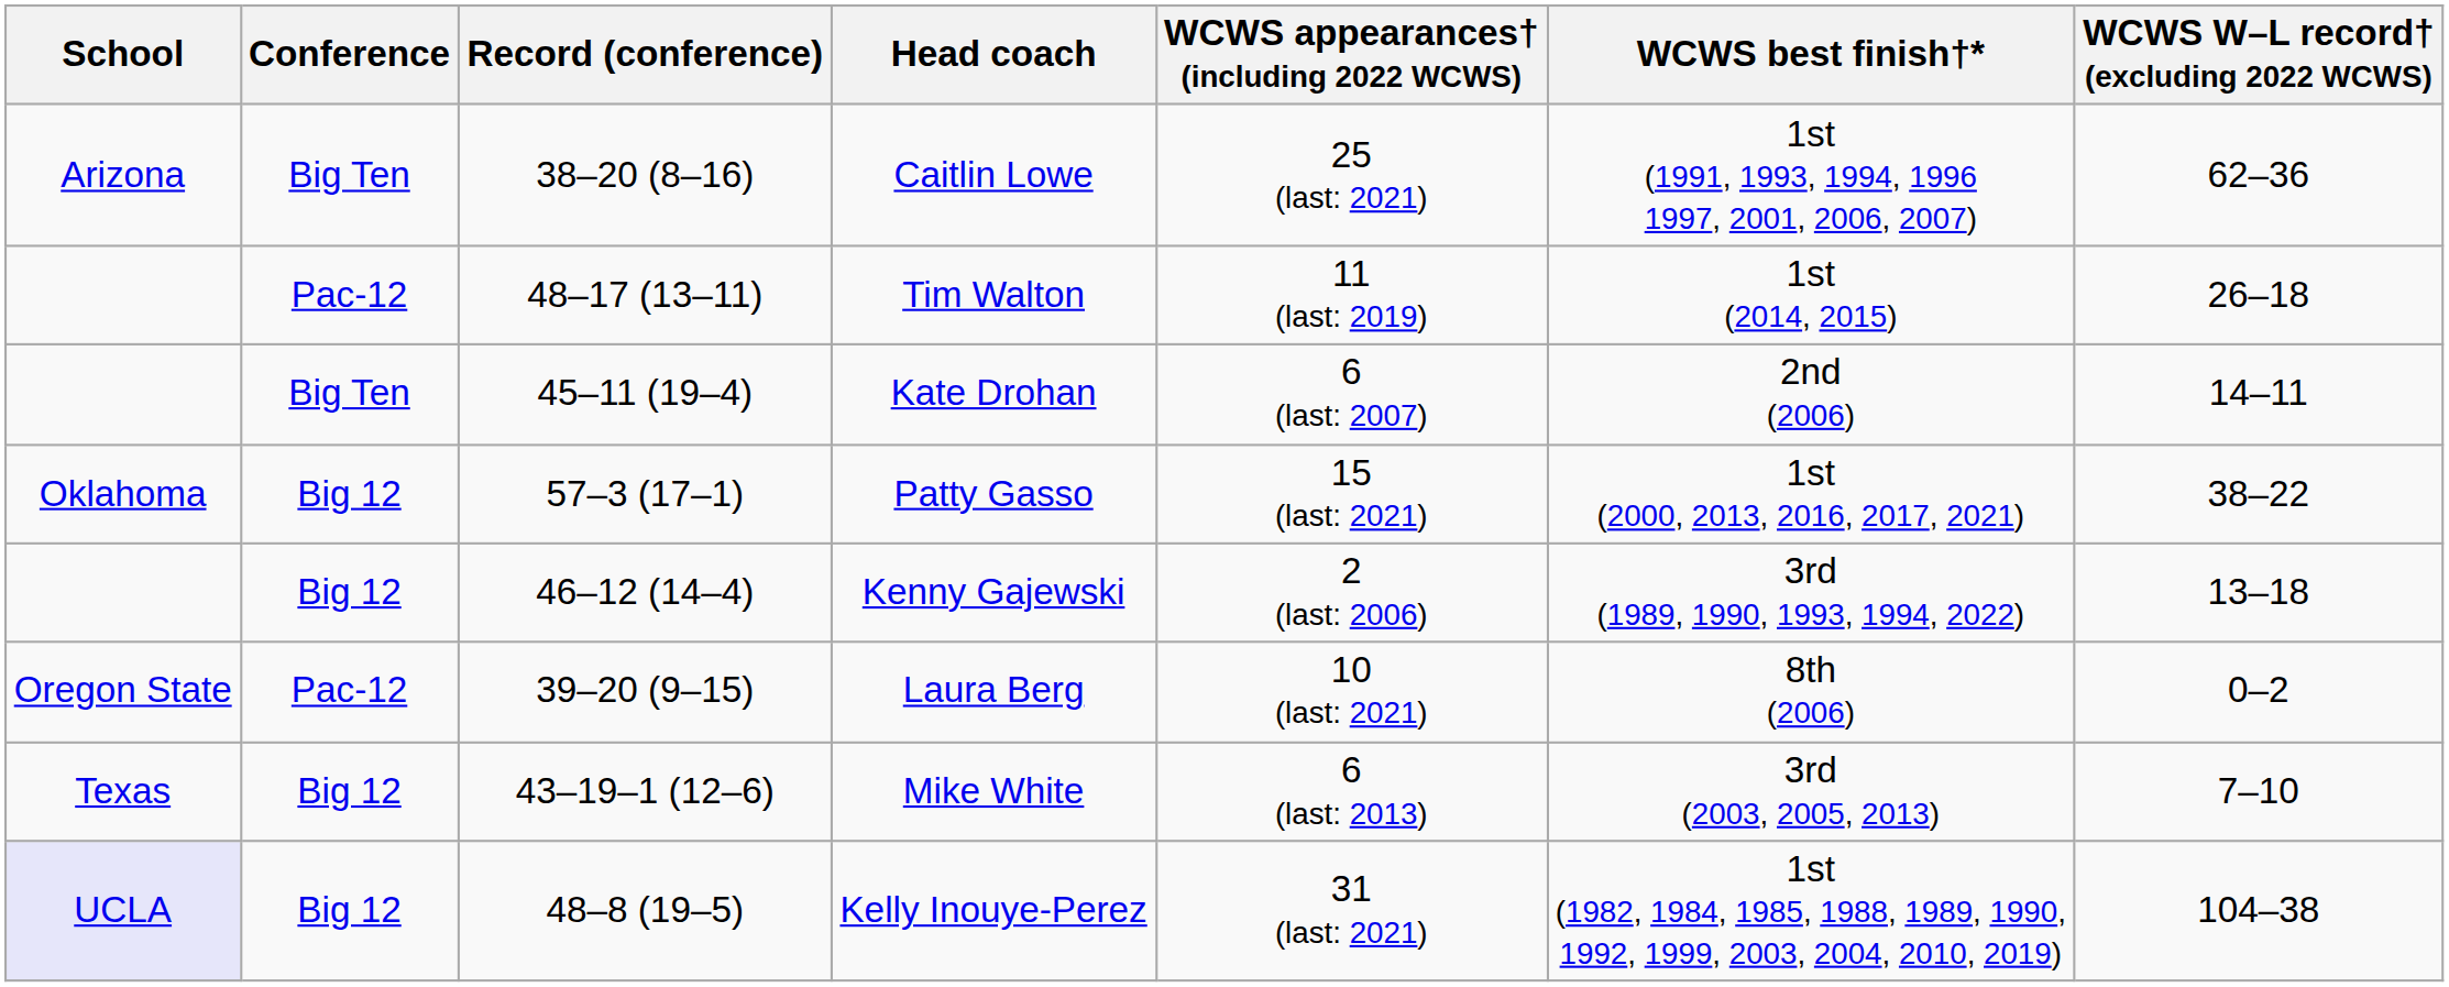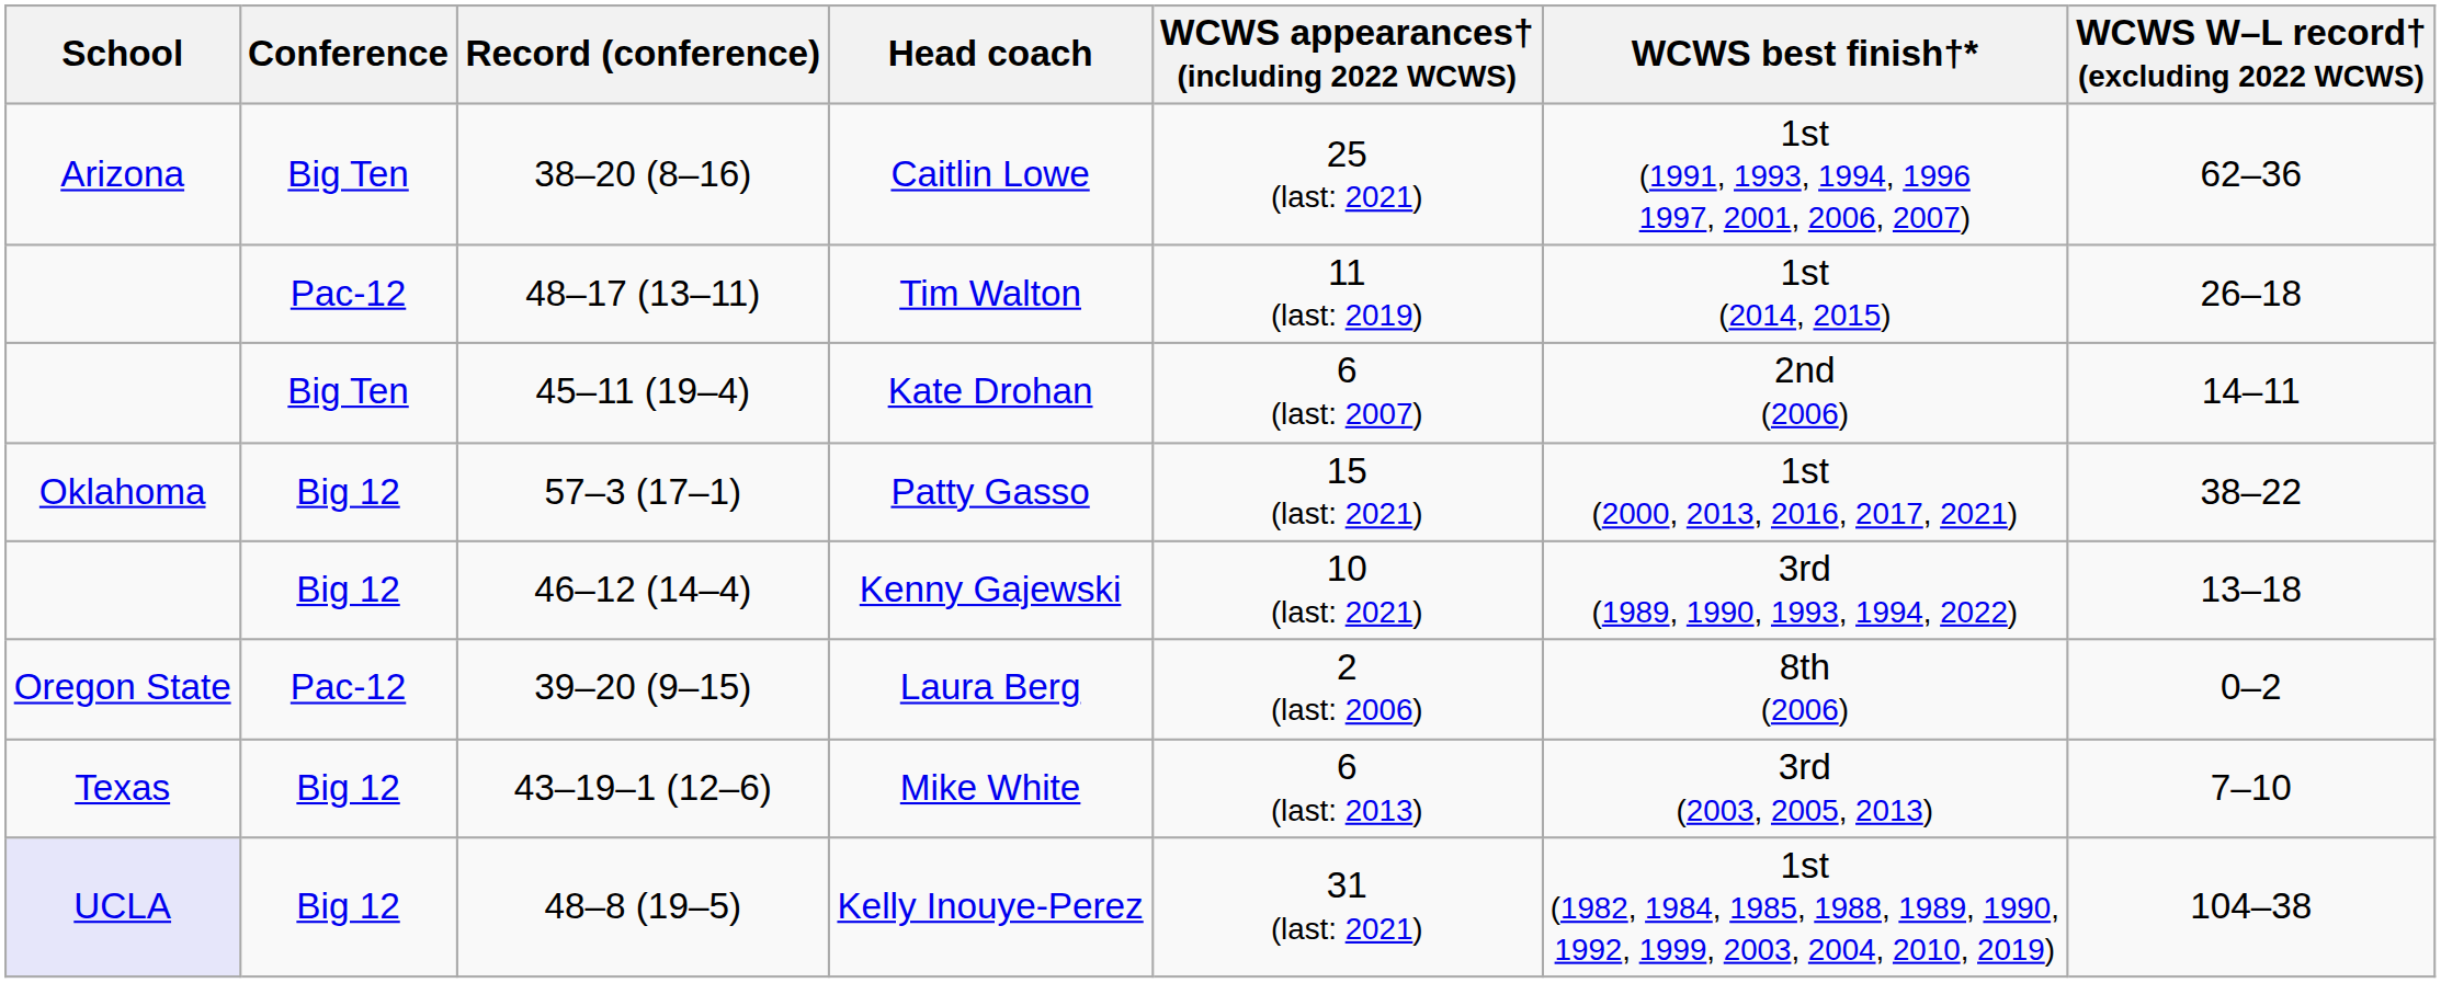 <table class="wikitable">
 <tr>
 <th>School</th>
 <th>Conference</th>
 <th>Record (conference)</th>
 <th>Head coach</th>
 <th>WCWS appearances†<br><small> (including 2022 WCWS) </small></th>
 <th>WCWS best finish†*</th>
 <th>WCWS W–L record†<br><small> (excluding 2022 WCWS) </small></th>
 </tr>
 <tr align=center>
 <td><a href='#'>Arizona</a></td>
 <td><a href='#'>Big Ten</a></td>
 <td>38–20 (8–16)</td>
 <td><a href='#'>Caitlin Lowe</a></td>
 <td>25 <br><small>(last: <a href='#'>2021</a>)</small></td>
 <td>1st<br><small>(<a href='#'>1991</a>, <a href='#'>1993</a>, <a href='#'>1994</a>, <a href='#'>1996</a><br><a href='#'>1997</a>, <a href='#'>2001</a>, <a href='#'>2006</a>, <a href='#'>2007</a>)</small></td>
 <td>62–36</td>
 </tr>
 <tr align=center>
 <td></td>
 <td><a href='#'>Pac-12</a></td>
 <td>48–17 (13–11)</td>
 <td><a href='#'>Tim Walton</a></td>
 <td>11 <br><small>(last: <a href='#'>2019</a>)</small></td>
 <td>1st<br><small>(<a href='#'>2014</a>, <a href='#'>2015</a>)</small></td>
 <td>26–18</td>
 </tr>
 <tr align=center>
 <td></td>
 <td><a href='#'>Big Ten</a></td>
 <td>45–11 (19–4)</td>
 <td><a href='#'>Kate Drohan</a></td>
 <td>6 <br><small>(last: <a href='#'>2007</a>)</small></td>
 <td>2nd<br><small>(<a href='#'>2006</a>)</small></td>
 <td>14–11</td>
 </tr>
 <tr align=center>
 <td><a href='#'>Oklahoma</a></td>
 <td><a href='#'>Big 12</a></td>
 <td>57–3 (17–1)</td>
 <td><a href='#'>Patty Gasso</a></td>
 <td>15<br><small>(last: <a href='#'>2021</a>)</small></td>
 <td>1st<br><small>(<a href='#'>2000</a>, <a href='#'>2013</a>, <a href='#'>2016</a>, <a href='#'>2017</a>, <a href='#'>2021</a>)</small></td>
 <td>38–22</td>
 </tr>
 <tr align=center>
 <td></td>
 <td><a href='#'>Big 12</a></td>
 <td>46–12 (14–4)</td>
 <td><a href='#'>Kenny Gajewski</a></td>
-<td>2<br><small>(last: <a href='#'>2006</a>)</small></td>
+<td>10<br><small>(last: <a href='#'>2021</a>)</small></td>
 <td>3rd <br><small>(<a href='#'>1989</a>, <a href='#'>1990</a>, <a href='#'>1993</a>, <a href='#'>1994</a>, <a href='#'>2022</a>)</small></td>
 <td>13–18</td>
 </tr>
 <tr align=center>
 <td><a href='#'>Oregon State</a></td>
 <td><a href='#'>Pac-12</a></td>
 <td>39–20 (9–15)</td>
 <td><a href='#'>Laura Berg</a></td>
-<td>10<br><small>(last: <a href='#'>2021</a>)</small></td>
+<td>2<br><small>(last: <a href='#'>2006</a>)</small></td>
 <td>8th <br><small>(<a href='#'>2006</a>)</small></td>
 <td>0–2</td>
 </tr>
 <tr align=center>
 <td><a href='#'>Texas</a></td>
 <td><a href='#'>Big 12</a></td>
 <td>43–19–1 (12–6)</td>
 <td><a href='#'>Mike White</a></td>
 <td>6 <br><small>(last: <a href='#'>2013</a>)</small></td>
 <td>3rd <br><small> (<a href='#'>2003</a>, <a href='#'>2005</a>, <a href='#'>2013</a>)</small></td>
 <td>7–10</td>
 </tr>
 <tr align=center>
 <td style="background: lavender;"><a href='#'>UCLA</a></td>
 <td><a href='#'>Big 12</a></td>
 <td>48–8 (19–5)</td>
 <td><a href='#'>Kelly Inouye-Perez</a></td>
 <td>31 <br><small>(last: <a href='#'>2021</a>)</small></td>
 <td>1st <br><small>(<a href='#'>1982</a>, <a href='#'>1984</a>, <a href='#'>1985</a>, <a href='#'>1988</a>, <a href='#'>1989</a>, <a href='#'>1990</a>,<br><a href='#'>1992</a>, <a href='#'>1999</a>, <a href='#'>2003</a>, <a href='#'>2004</a>, <a href='#'>2010</a>, <a href='#'>2019</a>)</small></td>
 <td>104–38</td>
 </tr>
 </table>
